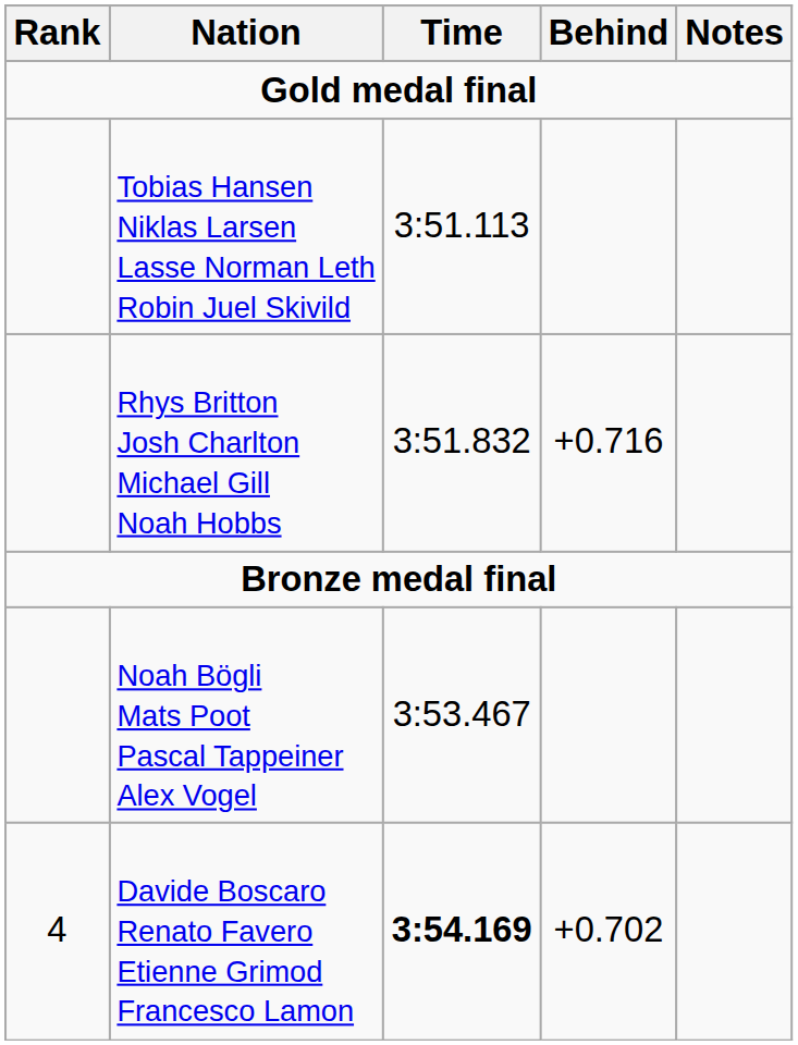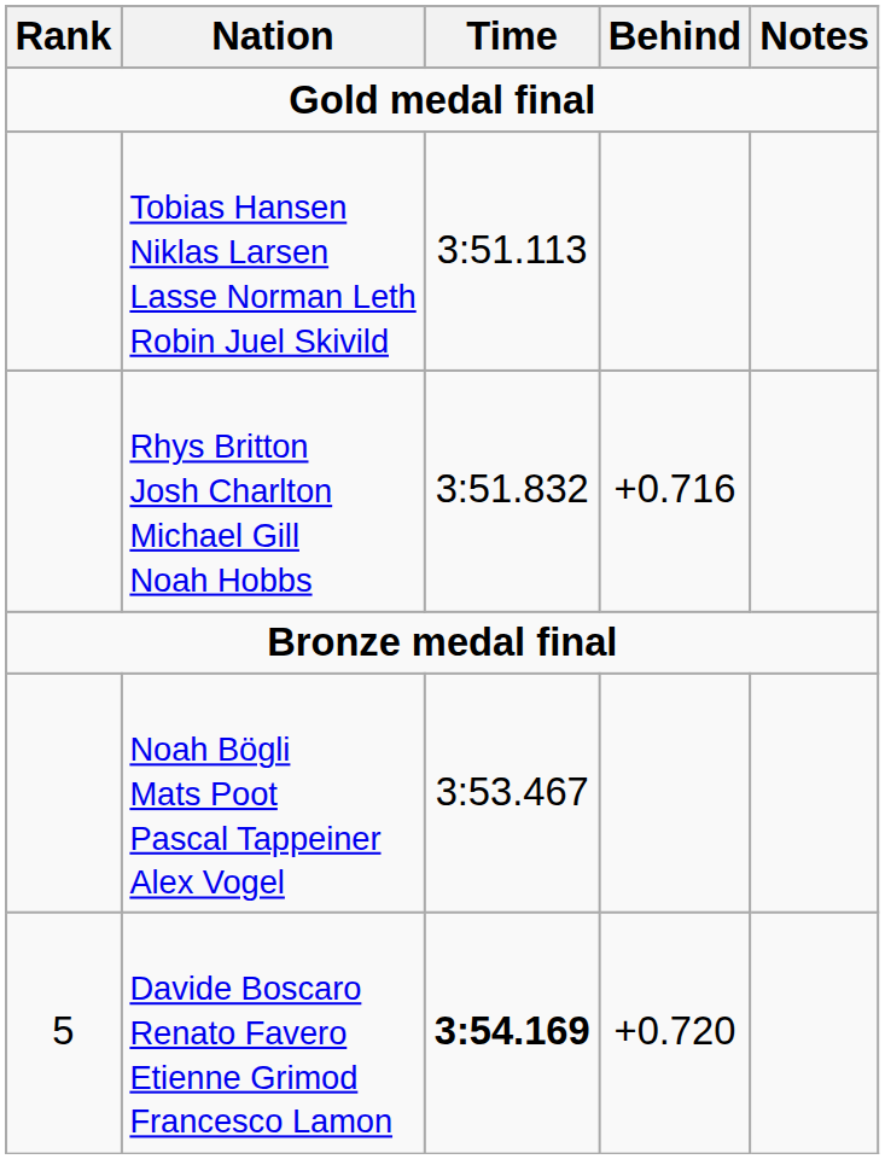 <table class="wikitable" style="text-align:center">
 <tr>
 <th>Rank</th>
 <th>Nation</th>
 <th>Time</th>
 <th>Behind</th>
 <th>Notes</th>
 </tr>
 <tr>
 <td colspan=5><strong>Gold medal final</strong></td>
 </tr>
 <tr>
 <td></td>
 <td align=left><br><small><a href='#'>Tobias Hansen</a><br><a href='#'>Niklas Larsen</a><br><a href='#'>Lasse Norman Leth</a><br><a href='#'>Robin Juel Skivild</a></small></td>
 <td>3:51.113</td>
 <td></td>
 <td></td>
 </tr>
 <tr>
 <td></td>
 <td align=left><br><small><a href='#'>Rhys Britton</a><br><a href='#'>Josh Charlton</a><br><a href='#'>Michael Gill</a><br><a href='#'>Noah Hobbs</a></small></td>
 <td>3:51.832</td>
 <td>+0.716</td>
 <td></td>
 </tr>
 <tr>
 <td colspan=5><strong>Bronze medal final</strong></td>
 </tr>
 <tr>
 <td></td>
 <td align=left><br><small><a href='#'>Noah Bögli</a><br><a href='#'>Mats Poot</a><br><a href='#'>Pascal Tappeiner</a><br><a href='#'>Alex Vogel</a></small></td>
 <td>3:53.467</td>
 <td></td>
 <td></td>
 </tr>
 <tr>
-<td>4</td>
+<td>5</td>
 <td align=left><br><small><a href='#'>Davide Boscaro</a><br><a href='#'>Renato Favero</a><br><a href='#'>Etienne Grimod</a><br><a href='#'>Francesco Lamon</a></small></td>
 <td><strong>3:54.169</strong></td>
-<td>+0.702</td>
+<td>+0.720</td>
 <td></td>
 </tr>
 </table>
